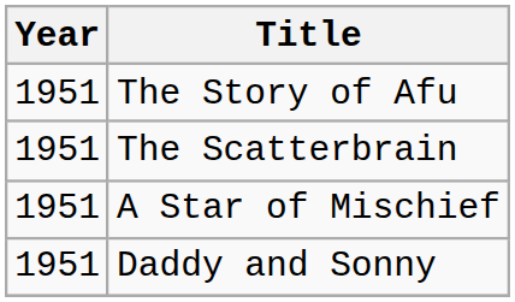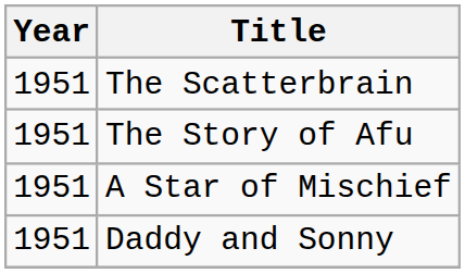 <table class="wikitable sortable">
 <tr>
 <th>Year</th>
 <th>Title</th>
 </tr>
 <tr>
 <td>1951</td>
-<td>The Story of Afu</td>
+<td>The Scatterbrain</td>
 </tr>
 <tr>
 <td>1951</td>
-<td>The Scatterbrain</td>
+<td>The Story of Afu</td>
 </tr>
 <tr>
 <td>1951</td>
 <td>A Star of Mischief</td>
 </tr>
 <tr>
 <td>1951</td>
 <td>Daddy and Sonny</td>
 </tr>
 <tr>
 </tr>
 </table>
